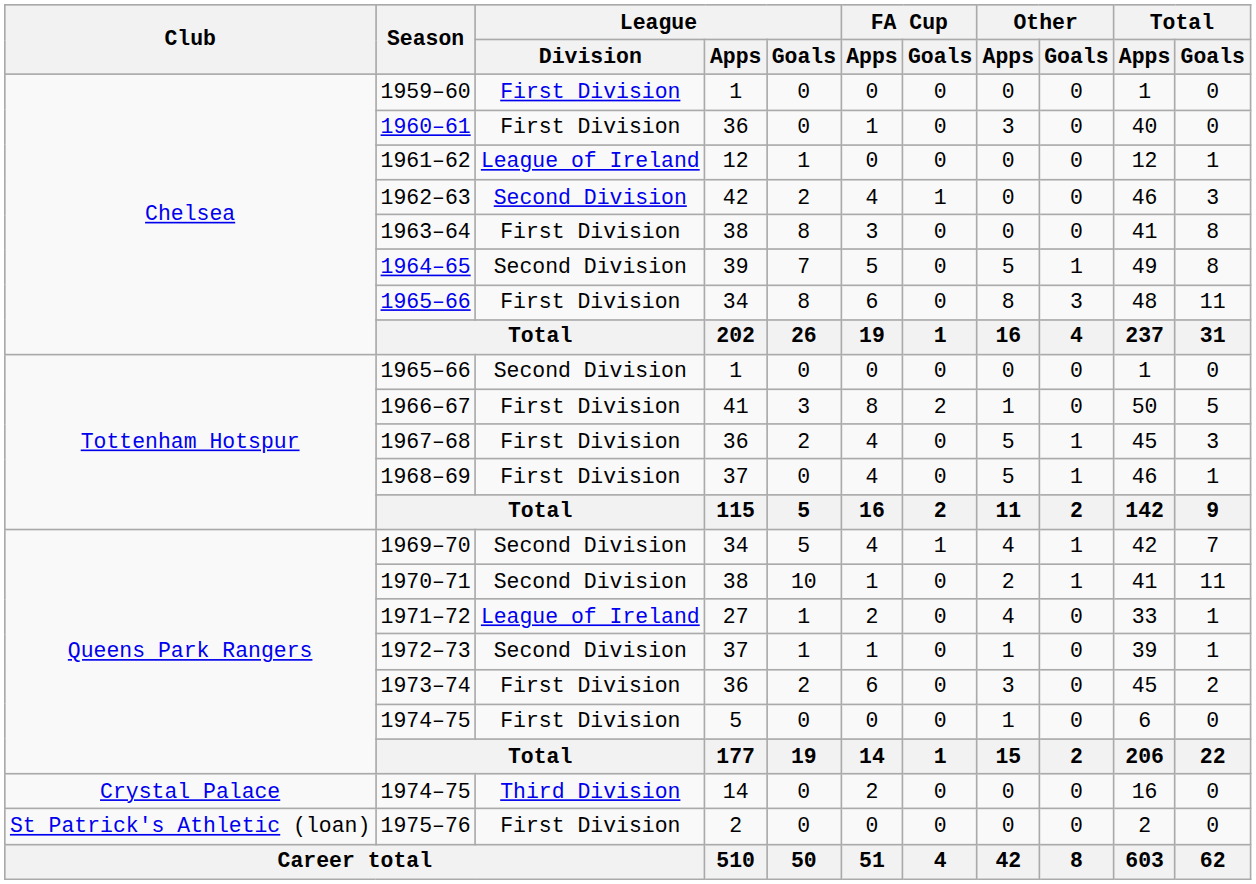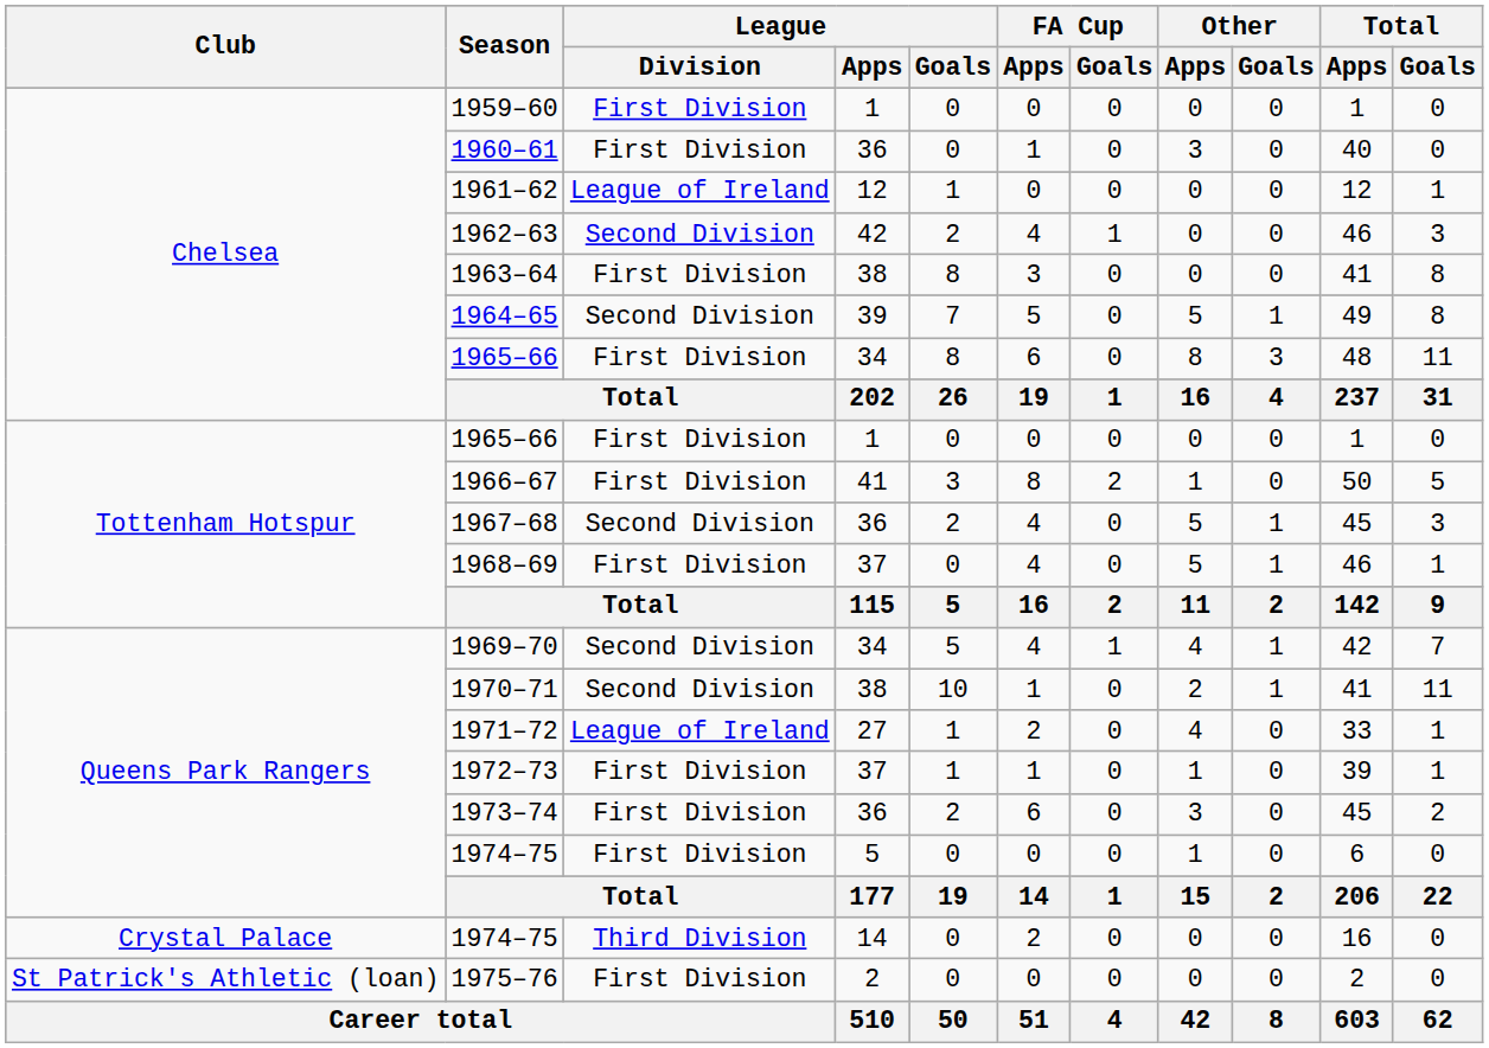 <table class="wikitable" style="text-align:center">
 <tr>
 <th rowspan="2">Club</th>
 <th rowspan="2">Season</th>
 <th colspan="3">League</th>
 <th colspan="2">FA Cup</th>
 <th colspan="2">Other</th>
 <th colspan="2">Total</th>
 </tr>
 <tr>
 <th>Division</th>
 <th>Apps</th>
 <th>Goals</th>
 <th>Apps</th>
 <th>Goals</th>
 <th>Apps</th>
 <th>Goals</th>
 <th>Apps</th>
 <th>Goals</th>
 </tr>
 <tr>
 <td rowspan="8"><a href='#'>Chelsea</a></td>
 <td>1959–60</td>
 <td><a href='#'>First Division</a></td>
 <td>1</td>
 <td>0</td>
 <td>0</td>
 <td>0</td>
 <td>0</td>
 <td>0</td>
 <td>1</td>
 <td>0</td>
 </tr>
 <tr>
 <td><a href='#'>1960–61</a></td>
 <td>First Division</td>
 <td>36</td>
 <td>0</td>
 <td>1</td>
 <td>0</td>
 <td>3</td>
 <td>0</td>
 <td>40</td>
 <td>0</td>
 </tr>
 <tr>
 <td>1961–62</td>
 <td><a href='#'>League of Ireland</a></td>
 <td>12</td>
 <td>1</td>
 <td>0</td>
 <td>0</td>
 <td>0</td>
 <td>0</td>
 <td>12</td>
 <td>1</td>
 </tr>
 <tr>
 <td>1962–63</td>
 <td><a href='#'>Second Division</a></td>
 <td>42</td>
 <td>2</td>
 <td>4</td>
 <td>1</td>
 <td>0</td>
 <td>0</td>
 <td>46</td>
 <td>3</td>
 </tr>
 <tr>
 <td>1963–64</td>
 <td>First Division</td>
 <td>38</td>
 <td>8</td>
 <td>3</td>
 <td>0</td>
 <td>0</td>
 <td>0</td>
 <td>41</td>
 <td>8</td>
 </tr>
 <tr>
 <td><a href='#'>1964–65</a></td>
 <td>Second Division</td>
 <td>39</td>
 <td>7</td>
 <td>5</td>
 <td>0</td>
 <td>5</td>
 <td>1</td>
 <td>49</td>
 <td>8</td>
 </tr>
 <tr>
 <td><a href='#'>1965–66</a></td>
 <td>First Division</td>
 <td>34</td>
 <td>8</td>
 <td>6</td>
 <td>0</td>
 <td>8</td>
 <td>3</td>
 <td>48</td>
 <td>11</td>
 </tr>
 <tr>
 <th colspan="2">Total</th>
 <th>202</th>
 <th>26</th>
 <th>19</th>
 <th>1</th>
 <th>16</th>
 <th>4</th>
 <th>237</th>
 <th>31</th>
 </tr>
 <tr>
 <td rowspan="5"><a href='#'>Tottenham Hotspur</a></td>
 <td>1965–66</td>
-<td>Second Division</td>
+<td>First Division</td>
 <td>1</td>
 <td>0</td>
 <td>0</td>
 <td>0</td>
 <td>0</td>
 <td>0</td>
 <td>1</td>
 <td>0</td>
 </tr>
 <tr>
 <td>1966–67</td>
 <td>First Division</td>
 <td>41</td>
 <td>3</td>
 <td>8</td>
 <td>2</td>
 <td>1</td>
 <td>0</td>
 <td>50</td>
 <td>5</td>
 </tr>
 <tr>
 <td>1967–68</td>
-<td>First Division</td>
+<td>Second Division</td>
 <td>36</td>
 <td>2</td>
 <td>4</td>
 <td>0</td>
 <td>5</td>
 <td>1</td>
 <td>45</td>
 <td>3</td>
 </tr>
 <tr>
 <td>1968–69</td>
 <td>First Division</td>
 <td>37</td>
 <td>0</td>
 <td>4</td>
 <td>0</td>
 <td>5</td>
 <td>1</td>
 <td>46</td>
 <td>1</td>
 </tr>
 <tr>
 <th colspan="2">Total</th>
 <th>115</th>
 <th>5</th>
 <th>16</th>
 <th>2</th>
 <th>11</th>
 <th>2</th>
 <th>142</th>
 <th>9</th>
 </tr>
 <tr>
 <td rowspan="7"><a href='#'>Queens Park Rangers</a></td>
 <td>1969–70</td>
 <td>Second Division</td>
 <td>34</td>
 <td>5</td>
 <td>4</td>
 <td>1</td>
 <td>4</td>
 <td>1</td>
 <td>42</td>
 <td>7</td>
 </tr>
 <tr>
 <td>1970–71</td>
 <td>Second Division</td>
 <td>38</td>
 <td>10</td>
 <td>1</td>
 <td>0</td>
 <td>2</td>
 <td>1</td>
 <td>41</td>
 <td>11</td>
 </tr>
 <tr>
 <td>1971–72</td>
 <td><a href='#'>League of Ireland</a></td>
 <td>27</td>
 <td>1</td>
 <td>2</td>
 <td>0</td>
 <td>4</td>
 <td>0</td>
 <td>33</td>
 <td>1</td>
 </tr>
 <tr>
 <td>1972–73</td>
-<td>Second Division</td>
+<td>First Division</td>
 <td>37</td>
 <td>1</td>
 <td>1</td>
 <td>0</td>
 <td>1</td>
 <td>0</td>
 <td>39</td>
 <td>1</td>
 </tr>
 <tr>
 <td>1973–74</td>
 <td>First Division</td>
 <td>36</td>
 <td>2</td>
 <td>6</td>
 <td>0</td>
 <td>3</td>
 <td>0</td>
 <td>45</td>
 <td>2</td>
 </tr>
 <tr>
 <td>1974–75</td>
 <td>First Division</td>
 <td>5</td>
 <td>0</td>
 <td>0</td>
 <td>0</td>
 <td>1</td>
 <td>0</td>
 <td>6</td>
 <td>0</td>
 </tr>
 <tr>
 <th colspan="2">Total</th>
 <th>177</th>
 <th>19</th>
 <th>14</th>
 <th>1</th>
 <th>15</th>
 <th>2</th>
 <th>206</th>
 <th>22</th>
 </tr>
 <tr>
 <td><a href='#'>Crystal Palace</a></td>
 <td>1974–75</td>
 <td><a href='#'>Third Division</a></td>
 <td>14</td>
 <td>0</td>
 <td>2</td>
 <td>0</td>
 <td>0</td>
 <td>0</td>
 <td>16</td>
 <td>0</td>
 </tr>
 <tr>
 <td><a href='#'>St Patrick's Athletic</a> (loan)</td>
 <td>1975–76</td>
 <td>First Division</td>
 <td>2</td>
 <td>0</td>
 <td>0</td>
 <td>0</td>
 <td>0</td>
 <td>0</td>
 <td>2</td>
 <td>0</td>
 </tr>
 <tr>
 <th colspan="3">Career total</th>
 <th>510</th>
 <th>50</th>
 <th>51</th>
 <th>4</th>
 <th>42</th>
 <th>8</th>
 <th>603</th>
 <th>62</th>
 </tr>
 </table>
